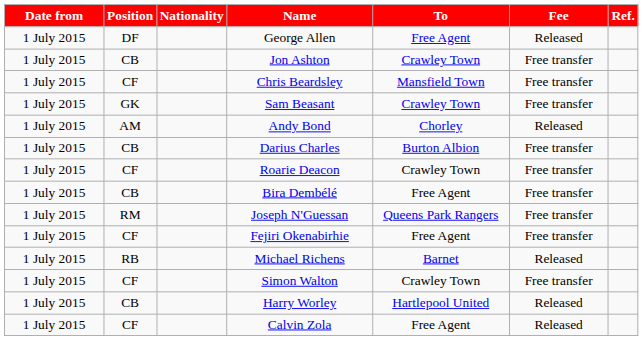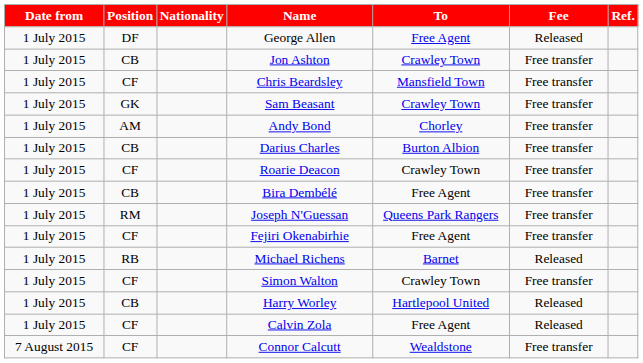 <table class="wikitable"  style="text-align:center; font-size:90%; ">
 <tr>
 <th style="background:#FF0000; color:white; width:100px;">Date from</th>
 <th style="background:#FF0000; color:white; width:50px;">Position</th>
 <th style="background:#FF0000; color:white; width:50px;">Nationality</th>
 <th style="background:#FF0000; color:white; width:150px;">Name</th>
 <th style="background:#FF0000; color:white; width:140px;">To</th>
 <th style="background:#FF0000; color:white; width:100px;">Fee</th>
 <th style="background:#FF0000; color:white; width:25px;">Ref.</th>
 </tr>
 <tr>
 <td>1 July 2015</td>
 <td>DF</td>
 <td></td>
 <td>George Allen</td>
 <td><a href='#'>Free Agent</a></td>
 <td>Released</td>
 <td></td>
 </tr>
 <tr>
 <td>1 July 2015</td>
 <td>CB</td>
 <td></td>
 <td><a href='#'>Jon Ashton</a></td>
 <td><a href='#'>Crawley Town</a> </td>
 <td>Free transfer</td>
 <td></td>
 </tr>
 <tr>
 <td>1 July 2015</td>
 <td>CF</td>
 <td></td>
 <td><a href='#'>Chris Beardsley</a></td>
 <td><a href='#'>Mansfield Town</a> </td>
 <td>Free transfer</td>
 <td></td>
 </tr>
 <tr>
 <td>1 July 2015</td>
 <td>GK</td>
 <td></td>
 <td><a href='#'>Sam Beasant</a></td>
 <td><a href='#'>Crawley Town</a> </td>
 <td>Free transfer</td>
 <td></td>
 </tr>
 <tr>
 <td>1 July 2015</td>
 <td>AM</td>
 <td></td>
 <td><a href='#'>Andy Bond</a></td>
 <td><a href='#'>Chorley</a> </td>
-<td>Released</td>
+<td>Free transfer</td>
 <td></td>
 </tr>
 <tr>
 <td>1 July 2015</td>
 <td>CB</td>
 <td></td>
 <td><a href='#'>Darius Charles</a></td>
 <td><a href='#'>Burton Albion</a></td>
 <td>Free transfer</td>
 <td></td>
 </tr>
 <tr>
 <td>1 July 2015</td>
 <td>CF</td>
 <td></td>
 <td><a href='#'>Roarie Deacon</a></td>
 <td>Crawley Town </td>
 <td>Free transfer</td>
 <td></td>
 </tr>
 <tr>
 <td>1 July 2015</td>
 <td>CB</td>
 <td></td>
 <td><a href='#'>Bira Dembélé</a></td>
 <td>Free Agent</td>
 <td>Free transfer</td>
 <td></td>
 </tr>
 <tr>
 <td>1 July 2015</td>
 <td>RM</td>
 <td></td>
 <td><a href='#'>Joseph N'Guessan</a></td>
 <td><a href='#'>Queens Park Rangers</a> </td>
 <td>Free transfer</td>
 <td></td>
 </tr>
 <tr>
 <td>1 July 2015</td>
 <td>CF</td>
 <td></td>
 <td><a href='#'>Fejiri Okenabirhie</a></td>
 <td>Free Agent</td>
 <td>Free transfer</td>
 <td></td>
 </tr>
 <tr>
 <td>1 July 2015</td>
 <td>RB</td>
 <td></td>
 <td><a href='#'>Michael Richens</a></td>
 <td><a href='#'>Barnet</a> </td>
 <td>Released</td>
 <td></td>
 </tr>
 <tr>
 <td>1 July 2015</td>
 <td>CF</td>
 <td></td>
 <td><a href='#'>Simon Walton</a></td>
 <td>Crawley Town </td>
 <td>Free transfer</td>
 <td></td>
 </tr>
 <tr>
 <td>1 July 2015</td>
 <td>CB</td>
 <td></td>
 <td><a href='#'>Harry Worley</a></td>
 <td><a href='#'>Hartlepool United</a> </td>
 <td>Released</td>
 <td></td>
 </tr>
 <tr>
 <td>1 July 2015</td>
 <td>CF</td>
 <td></td>
 <td><a href='#'>Calvin Zola</a></td>
 <td>Free Agent</td>
 <td>Released</td>
 <td></td>
 </tr>
+<tr>
+<td>7 August 2015</td>
+<td>CF</td>
+<td></td>
+<td><a href='#'>Connor Calcutt</a></td>
+<td><a href='#'>Wealdstone</a></td>
+<td>Free transfer</td>
+<td></td>
+</tr>
 </table>
